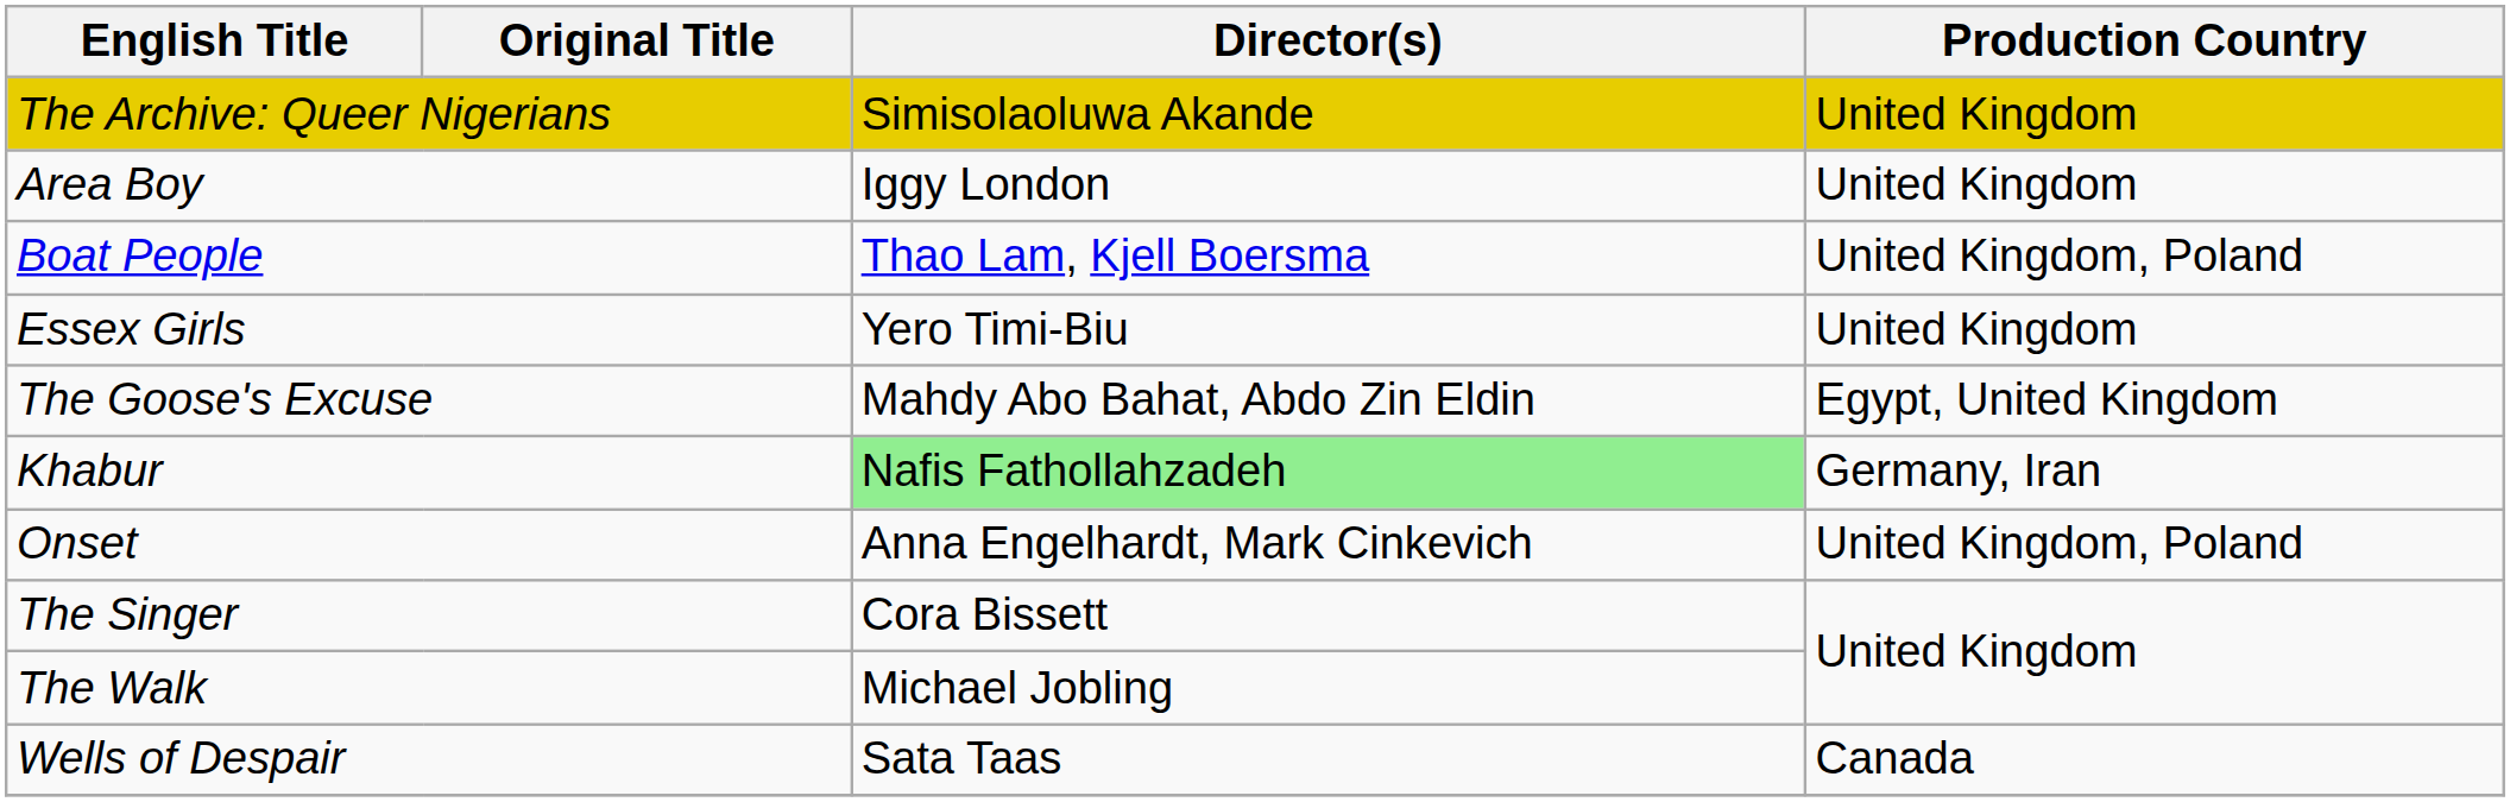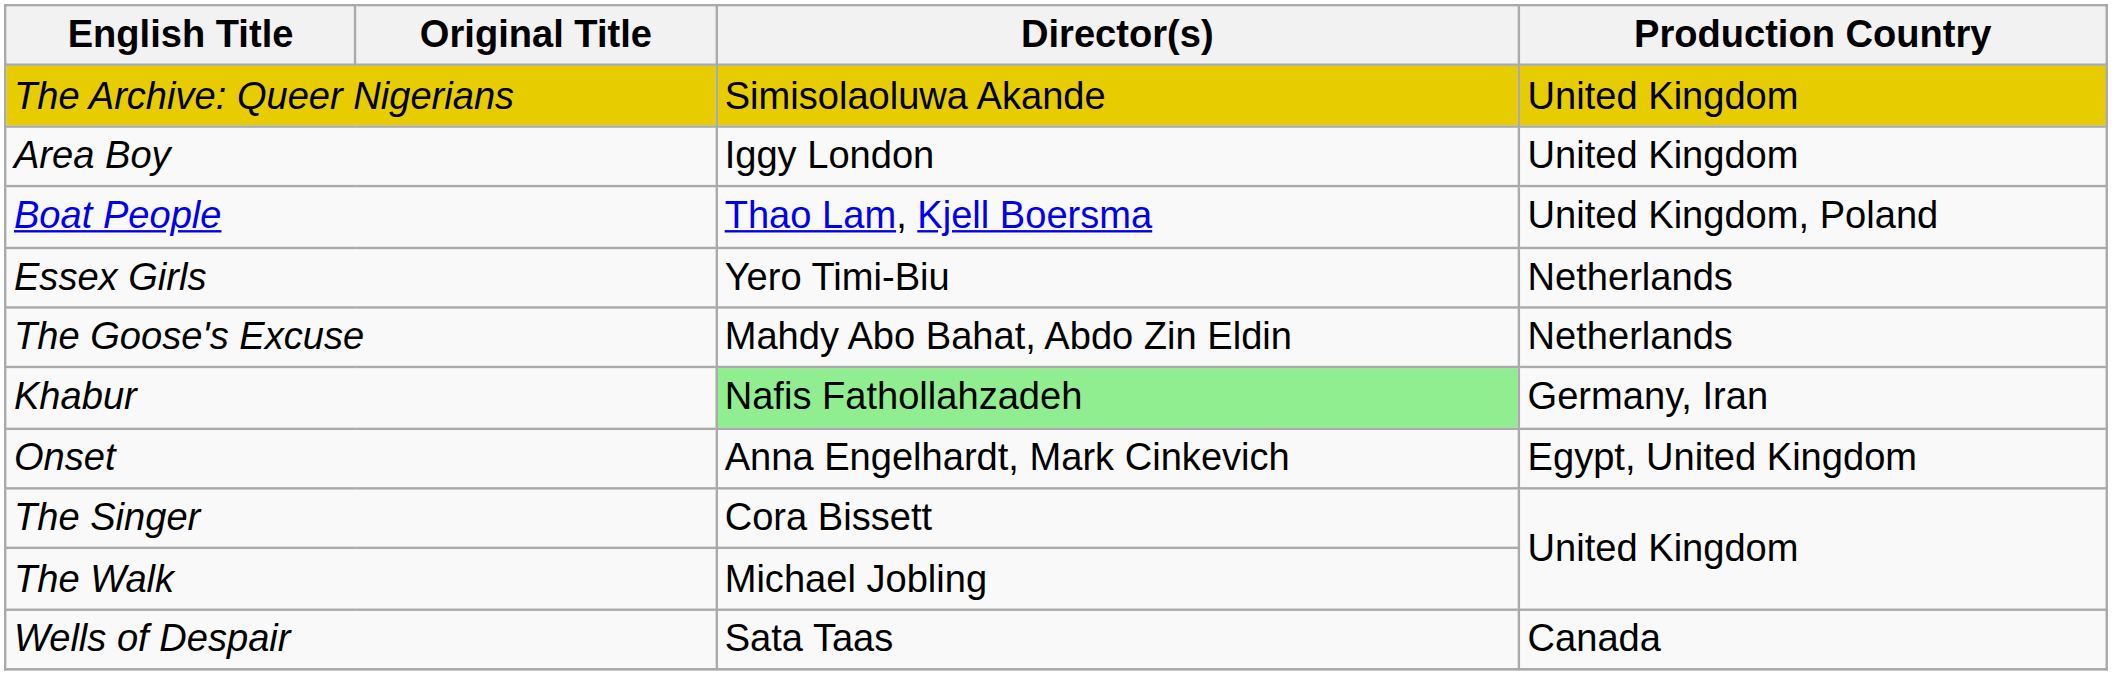 <table class="wikitable" style="width:100%; margin-bottom:4px">
 <tr>
 <th>English Title</th>
 <th>Original Title</th>
 <th>Director(s)</th>
 <th>Production Country</th>
 </tr>
 <tr style="background:#E7CD00;">
 <td colspan="2"><em>The Archive: Queer Nigerians</em></td>
 <td>Simisolaoluwa Akande</td>
 <td>United Kingdom</td>
 </tr>
 <tr>
 <td colspan="2"><em>Area Boy</em></td>
 <td>Iggy London</td>
 <td>United Kingdom</td>
 </tr>
 <tr>
 <td colspan="2"><em><a href='#'>Boat People</a></em></td>
 <td><a href='#'>Thao Lam</a>, <a href='#'>Kjell Boersma</a></td>
 <td>United Kingdom, Poland</td>
 </tr>
 <tr>
 <td colspan="2"><em>Essex Girls</em></td>
 <td>Yero Timi-Biu</td>
-<td>United Kingdom</td>
+<td>Netherlands</td>
 </tr>
 <tr>
 <td colspan="2"><em>The Goose's Excuse</em></td>
 <td>Mahdy Abo Bahat, Abdo Zin Eldin</td>
-<td>Egypt, United Kingdom</td>
+<td>Netherlands</td>
 </tr>
 <tr>
 <td colspan="2"><em>Khabur</em></td>
 <td style="background: lightgreen;">Nafis Fathollahzadeh</td>
 <td>Germany, Iran</td>
 </tr>
 <tr>
 <td colspan="2"><em>Onset</em></td>
 <td>Anna Engelhardt, Mark Cinkevich</td>
-<td>United Kingdom, Poland</td>
+<td>Egypt, United Kingdom</td>
 </tr>
 <tr>
 <td colspan="2"><em>The Singer</em></td>
 <td>Cora Bissett</td>
 <td rowspan="2">United Kingdom</td>
 </tr>
 <tr>
 <td colspan="2"><em>The Walk</em></td>
 <td>Michael Jobling</td>
 </tr>
 <tr>
 <td colspan="2"><em>Wells of Despair</em></td>
 <td>Sata Taas</td>
 <td>Canada</td>
 </tr>
 <tr>
 </tr>
 </table>
